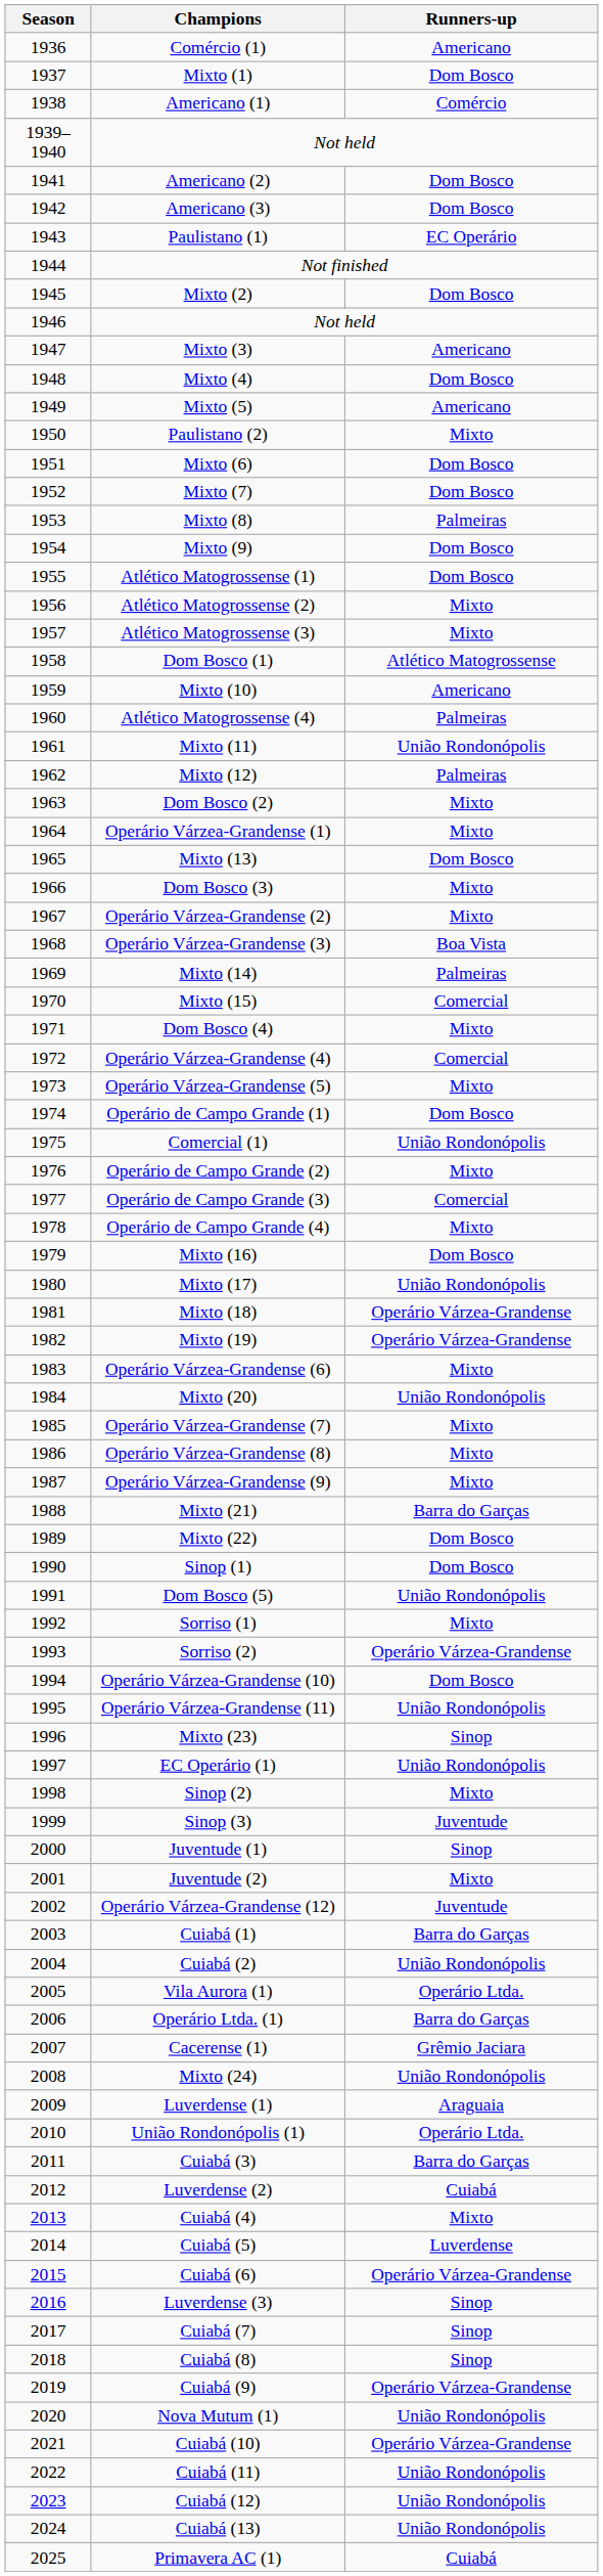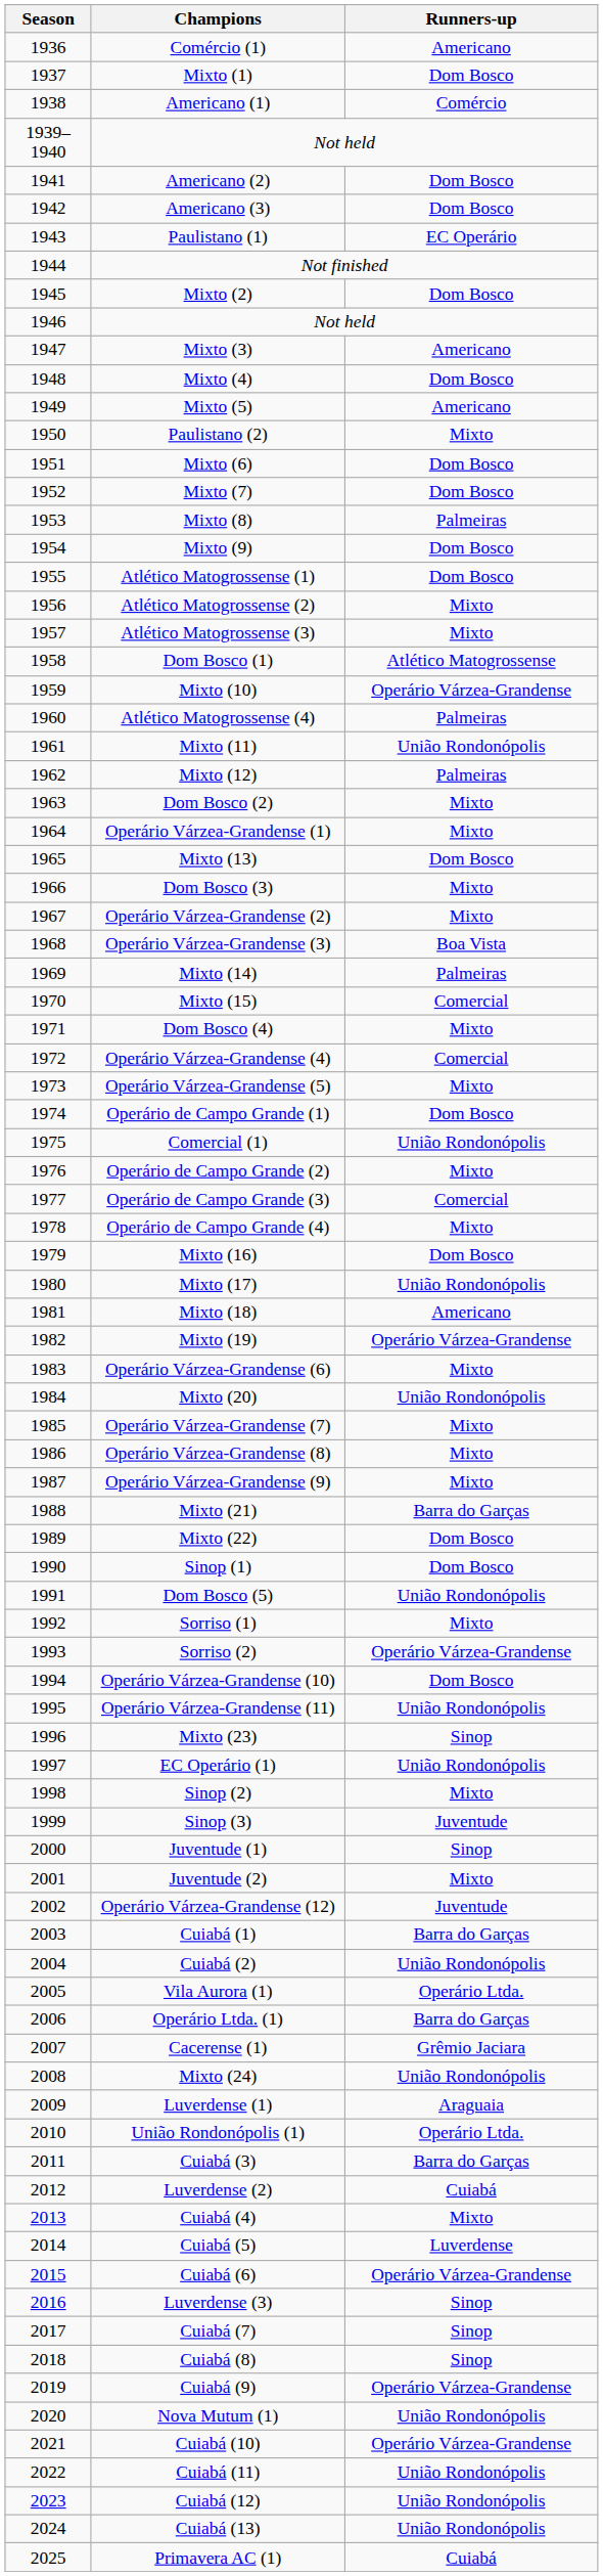 <table class="wikitable" style="text-align:center; margin-left:1em;">
 <tr>
 <th style="width:70px">Season</th>
 <th style="width:220px">Champions</th>
 <th style="width:220px">Runners-up</th>
 </tr>
 <tr>
 <td>1936</td>
 <td><a href='#'>Comércio</a> (1)</td>
 <td><a href='#'>Americano</a></td>
 </tr>
 <tr>
 <td>1937</td>
 <td><a href='#'>Mixto</a> (1)</td>
 <td><a href='#'>Dom Bosco</a></td>
 </tr>
 <tr>
 <td>1938</td>
 <td><a href='#'>Americano</a> (1)</td>
 <td><a href='#'>Comércio</a></td>
 </tr>
 <tr>
 <td>1939–1940</td>
 <td colspan=2><em>Not held</em></td>
 </tr>
 <tr>
 <td>1941</td>
 <td><a href='#'>Americano</a> (2)</td>
 <td><a href='#'>Dom Bosco</a></td>
 </tr>
 <tr>
 <td>1942</td>
 <td><a href='#'>Americano</a> (3)</td>
 <td><a href='#'>Dom Bosco</a></td>
 </tr>
 <tr>
 <td>1943</td>
 <td><a href='#'>Paulistano</a> (1)</td>
 <td><a href='#'>EC Operário</a></td>
 </tr>
 <tr>
 <td>1944</td>
 <td colspan=2><em>Not finished</em></td>
 </tr>
 <tr>
 <td>1945</td>
 <td><a href='#'>Mixto</a> (2)</td>
 <td><a href='#'>Dom Bosco</a></td>
 </tr>
 <tr>
 <td>1946</td>
 <td colspan=2><em>Not held</em></td>
 </tr>
 <tr>
 <td>1947</td>
 <td><a href='#'>Mixto</a> (3)</td>
 <td><a href='#'>Americano</a></td>
 </tr>
 <tr>
 <td>1948</td>
 <td><a href='#'>Mixto</a> (4)</td>
 <td><a href='#'>Dom Bosco</a></td>
 </tr>
 <tr>
 <td>1949</td>
 <td><a href='#'>Mixto</a> (5)</td>
 <td><a href='#'>Americano</a></td>
 </tr>
 <tr>
 <td>1950</td>
 <td><a href='#'>Paulistano</a> (2)</td>
 <td><a href='#'>Mixto</a></td>
 </tr>
 <tr>
 <td>1951</td>
 <td><a href='#'>Mixto</a> (6)</td>
 <td><a href='#'>Dom Bosco</a></td>
 </tr>
 <tr>
 <td>1952</td>
 <td><a href='#'>Mixto</a> (7)</td>
 <td><a href='#'>Dom Bosco</a></td>
 </tr>
 <tr>
 <td>1953</td>
 <td><a href='#'>Mixto</a> (8)</td>
 <td><a href='#'>Palmeiras</a></td>
 </tr>
 <tr>
 <td>1954</td>
 <td><a href='#'>Mixto</a> (9)</td>
 <td><a href='#'>Dom Bosco</a></td>
 </tr>
 <tr>
 <td>1955</td>
 <td><a href='#'>Atlético Matogrossense</a> (1)</td>
 <td><a href='#'>Dom Bosco</a></td>
 </tr>
 <tr>
 <td>1956</td>
 <td><a href='#'>Atlético Matogrossense</a> (2)</td>
 <td><a href='#'>Mixto</a></td>
 </tr>
 <tr>
 <td>1957</td>
 <td><a href='#'>Atlético Matogrossense</a> (3)</td>
 <td><a href='#'>Mixto</a></td>
 </tr>
 <tr>
 <td>1958</td>
 <td><a href='#'>Dom Bosco</a> (1)</td>
 <td><a href='#'>Atlético Matogrossense</a></td>
 </tr>
 <tr>
 <td>1959</td>
 <td><a href='#'>Mixto</a> (10)</td>
-<td><a href='#'>Americano</a></td>
+<td><a href='#'>Operário Várzea-Grandense</a></td>
 </tr>
 <tr>
 <td>1960</td>
 <td><a href='#'>Atlético Matogrossense</a>  (4)</td>
 <td><a href='#'>Palmeiras</a></td>
 </tr>
 <tr>
 <td>1961</td>
 <td><a href='#'>Mixto</a> (11)</td>
 <td><a href='#'>União Rondonópolis</a></td>
 </tr>
 <tr>
 <td>1962</td>
 <td><a href='#'>Mixto</a> (12)</td>
 <td><a href='#'>Palmeiras</a></td>
 </tr>
 <tr>
 <td>1963</td>
 <td><a href='#'>Dom Bosco</a> (2)</td>
 <td><a href='#'>Mixto</a></td>
 </tr>
 <tr>
 <td>1964</td>
 <td><a href='#'>Operário Várzea-Grandense</a> (1)</td>
 <td><a href='#'>Mixto</a></td>
 </tr>
 <tr>
 <td>1965</td>
 <td><a href='#'>Mixto</a> (13)</td>
 <td><a href='#'>Dom Bosco</a></td>
 </tr>
 <tr>
 <td>1966</td>
 <td><a href='#'>Dom Bosco</a> (3)</td>
 <td><a href='#'>Mixto</a></td>
 </tr>
 <tr>
 <td>1967</td>
 <td><a href='#'>Operário Várzea-Grandense</a> (2)</td>
 <td><a href='#'>Mixto</a></td>
 </tr>
 <tr>
 <td>1968</td>
 <td><a href='#'>Operário Várzea-Grandense</a> (3)</td>
 <td><a href='#'>Boa Vista</a></td>
 </tr>
 <tr>
 <td>1969</td>
 <td><a href='#'>Mixto</a> (14)</td>
 <td><a href='#'>Palmeiras</a></td>
 </tr>
 <tr>
 <td>1970</td>
 <td><a href='#'>Mixto</a> (15)</td>
 <td><a href='#'>Comercial</a></td>
 </tr>
 <tr>
 <td>1971</td>
 <td><a href='#'>Dom Bosco</a> (4)</td>
 <td><a href='#'>Mixto</a></td>
 </tr>
 <tr>
 <td>1972</td>
 <td><a href='#'>Operário Várzea-Grandense</a> (4)</td>
 <td><a href='#'>Comercial</a></td>
 </tr>
 <tr>
 <td>1973</td>
 <td><a href='#'>Operário Várzea-Grandense</a> (5)</td>
 <td><a href='#'>Mixto</a></td>
 </tr>
 <tr>
 <td>1974</td>
 <td><a href='#'>Operário de Campo Grande</a> (1)</td>
 <td><a href='#'>Dom Bosco</a></td>
 </tr>
 <tr>
 <td>1975</td>
 <td><a href='#'>Comercial</a> (1)</td>
 <td><a href='#'>União Rondonópolis</a></td>
 </tr>
 <tr>
 <td>1976</td>
 <td><a href='#'>Operário de Campo Grande</a> (2)</td>
 <td><a href='#'>Mixto</a></td>
 </tr>
 <tr>
 <td>1977</td>
 <td><a href='#'>Operário de Campo Grande</a> (3)</td>
 <td><a href='#'>Comercial</a></td>
 </tr>
 <tr>
 <td>1978</td>
 <td><a href='#'>Operário de Campo Grande</a> (4)</td>
 <td><a href='#'>Mixto</a></td>
 </tr>
 <tr>
 <td>1979</td>
 <td><a href='#'>Mixto</a> (16)</td>
 <td><a href='#'>Dom Bosco</a></td>
 </tr>
 <tr>
 <td>1980</td>
 <td><a href='#'>Mixto</a> (17)</td>
 <td><a href='#'>União Rondonópolis</a></td>
 </tr>
 <tr>
 <td>1981</td>
 <td><a href='#'>Mixto</a> (18)</td>
-<td><a href='#'>Operário Várzea-Grandense</a></td>
+<td><a href='#'>Americano</a></td>
 </tr>
 <tr>
 <td>1982</td>
 <td><a href='#'>Mixto</a> (19)</td>
 <td><a href='#'>Operário Várzea-Grandense</a></td>
 </tr>
 <tr>
 <td>1983</td>
 <td><a href='#'>Operário Várzea-Grandense</a> (6)</td>
 <td><a href='#'>Mixto</a></td>
 </tr>
 <tr>
 <td>1984</td>
 <td><a href='#'>Mixto</a> (20)</td>
 <td><a href='#'>União Rondonópolis</a></td>
 </tr>
 <tr>
 <td>1985</td>
 <td><a href='#'>Operário Várzea-Grandense</a> (7)</td>
 <td><a href='#'>Mixto</a></td>
 </tr>
 <tr>
 <td>1986</td>
 <td><a href='#'>Operário Várzea-Grandense</a> (8)</td>
 <td><a href='#'>Mixto</a></td>
 </tr>
 <tr>
 <td>1987</td>
 <td><a href='#'>Operário Várzea-Grandense</a> (9)</td>
 <td><a href='#'>Mixto</a></td>
 </tr>
 <tr>
 <td>1988</td>
 <td><a href='#'>Mixto</a> (21)</td>
 <td><a href='#'>Barra do Garças</a></td>
 </tr>
 <tr>
 <td>1989</td>
 <td><a href='#'>Mixto</a> (22)</td>
 <td><a href='#'>Dom Bosco</a></td>
 </tr>
 <tr>
 <td>1990</td>
 <td><a href='#'>Sinop</a> (1)</td>
 <td><a href='#'>Dom Bosco</a></td>
 </tr>
 <tr>
 <td>1991</td>
 <td><a href='#'>Dom Bosco</a> (5)</td>
 <td><a href='#'>União Rondonópolis</a></td>
 </tr>
 <tr>
 <td>1992</td>
 <td><a href='#'>Sorriso</a> (1)</td>
 <td><a href='#'>Mixto</a></td>
 </tr>
 <tr>
 <td>1993</td>
 <td><a href='#'>Sorriso</a> (2)</td>
 <td><a href='#'>Operário Várzea-Grandense</a></td>
 </tr>
 <tr>
 <td>1994</td>
 <td><a href='#'>Operário Várzea-Grandense</a> (10)</td>
 <td><a href='#'>Dom Bosco</a></td>
 </tr>
 <tr>
 <td>1995</td>
 <td><a href='#'>Operário Várzea-Grandense</a> (11)</td>
 <td><a href='#'>União Rondonópolis</a></td>
 </tr>
 <tr>
 <td>1996</td>
 <td><a href='#'>Mixto</a> (23)</td>
 <td><a href='#'>Sinop</a></td>
 </tr>
 <tr>
 <td>1997</td>
 <td><a href='#'>EC Operário</a> (1)</td>
 <td><a href='#'>União Rondonópolis</a></td>
 </tr>
 <tr>
 <td>1998</td>
 <td><a href='#'>Sinop</a> (2)</td>
 <td><a href='#'>Mixto</a></td>
 </tr>
 <tr>
 <td>1999</td>
 <td><a href='#'>Sinop</a> (3)</td>
 <td><a href='#'>Juventude</a></td>
 </tr>
 <tr>
 <td>2000</td>
 <td><a href='#'>Juventude</a> (1)</td>
 <td><a href='#'>Sinop</a></td>
 </tr>
 <tr>
 <td>2001</td>
 <td><a href='#'>Juventude</a> (2)</td>
 <td><a href='#'>Mixto</a></td>
 </tr>
 <tr>
 <td>2002</td>
 <td><a href='#'>Operário Várzea-Grandense</a> (12)</td>
 <td><a href='#'>Juventude</a></td>
 </tr>
 <tr>
 <td>2003</td>
 <td><a href='#'>Cuiabá</a> (1)</td>
 <td><a href='#'>Barra do Garças</a></td>
 </tr>
 <tr>
 <td>2004</td>
 <td><a href='#'>Cuiabá</a> (2)</td>
 <td><a href='#'>União Rondonópolis</a></td>
 </tr>
 <tr>
 <td>2005</td>
 <td><a href='#'>Vila Aurora</a> (1)</td>
 <td><a href='#'>Operário Ltda.</a></td>
 </tr>
 <tr>
 <td>2006</td>
 <td><a href='#'>Operário Ltda.</a> (1)</td>
 <td><a href='#'>Barra do Garças</a></td>
 </tr>
 <tr>
 <td>2007</td>
 <td><a href='#'>Cacerense</a> (1)</td>
 <td><a href='#'>Grêmio Jaciara</a></td>
 </tr>
 <tr>
 <td>2008</td>
 <td><a href='#'>Mixto</a> (24)</td>
 <td><a href='#'>União Rondonópolis</a></td>
 </tr>
 <tr>
 <td>2009</td>
 <td><a href='#'>Luverdense</a> (1)</td>
 <td><a href='#'>Araguaia</a></td>
 </tr>
 <tr>
 <td>2010</td>
 <td><a href='#'>União Rondonópolis</a> (1)</td>
 <td><a href='#'>Operário Ltda.</a></td>
 </tr>
 <tr>
 <td>2011</td>
 <td><a href='#'>Cuiabá</a> (3)</td>
 <td><a href='#'>Barra do Garças</a></td>
 </tr>
 <tr>
 <td>2012</td>
 <td><a href='#'>Luverdense</a> (2)</td>
 <td><a href='#'>Cuiabá</a></td>
 </tr>
 <tr>
 <td><a href='#'>2013</a></td>
 <td><a href='#'>Cuiabá</a> (4)</td>
 <td><a href='#'>Mixto</a></td>
 </tr>
 <tr>
 <td>2014</td>
 <td><a href='#'>Cuiabá</a> (5)</td>
 <td><a href='#'>Luverdense</a></td>
 </tr>
 <tr>
 <td><a href='#'>2015</a></td>
 <td><a href='#'>Cuiabá</a> (6)</td>
 <td><a href='#'>Operário Várzea-Grandense</a></td>
 </tr>
 <tr>
 <td><a href='#'>2016</a></td>
 <td><a href='#'>Luverdense</a> (3)</td>
 <td><a href='#'>Sinop</a></td>
 </tr>
 <tr>
 <td>2017</td>
 <td><a href='#'>Cuiabá</a> (7)</td>
 <td><a href='#'>Sinop</a></td>
 </tr>
 <tr>
 <td>2018</td>
 <td><a href='#'>Cuiabá</a> (8)</td>
 <td><a href='#'>Sinop</a></td>
 </tr>
 <tr>
 <td>2019</td>
 <td><a href='#'>Cuiabá</a> (9)</td>
 <td><a href='#'>Operário Várzea-Grandense</a></td>
 </tr>
 <tr>
 <td>2020</td>
 <td><a href='#'>Nova Mutum</a> (1)</td>
 <td><a href='#'>União Rondonópolis</a></td>
 </tr>
 <tr>
 <td>2021</td>
 <td><a href='#'>Cuiabá</a> (10)</td>
 <td><a href='#'>Operário Várzea-Grandense</a></td>
 </tr>
 <tr>
 <td>2022</td>
 <td><a href='#'>Cuiabá</a> (11)</td>
 <td><a href='#'>União Rondonópolis</a></td>
 </tr>
 <tr>
 <td><a href='#'>2023</a></td>
 <td><a href='#'>Cuiabá</a> (12)</td>
 <td><a href='#'>União Rondonópolis</a></td>
 </tr>
 <tr>
 <td>2024</td>
 <td><a href='#'>Cuiabá</a> (13)</td>
 <td><a href='#'>União Rondonópolis</a></td>
 </tr>
 <tr>
 <td>2025</td>
 <td><a href='#'>Primavera AC</a> (1)</td>
 <td><a href='#'>Cuiabá</a></td>
 </tr>
 </table>
